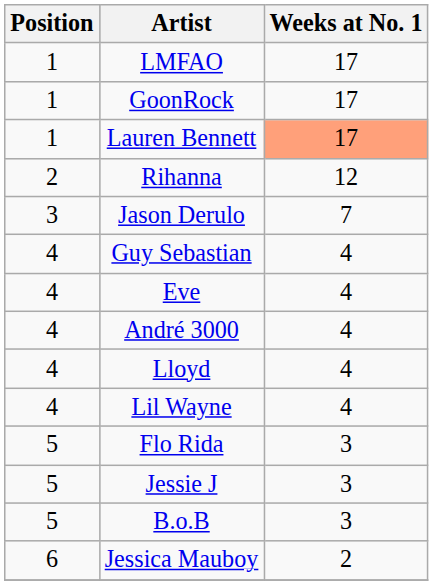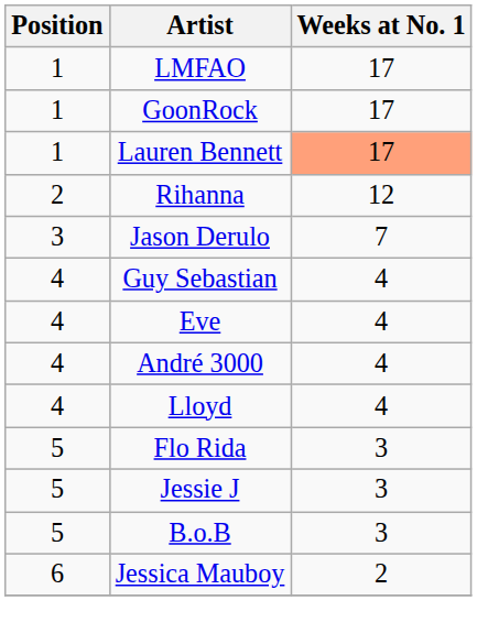 <table class="wikitable">
 <tr>
 <th style="text-align: center;">Position</th>
 <th style="text-align: center;">Artist</th>
 <th style="text-align: center;">Weeks at No. 1</th>
 </tr>
 <tr>
 <td style="text-align: center;">1</td>
 <td style="text-align: center;"><a href='#'>LMFAO</a></td>
 <td style="text-align: center;">17</td>
 </tr>
 <tr>
 <td style="text-align: center;">1</td>
 <td style="text-align: center;"><a href='#'>GoonRock</a></td>
 <td style="text-align: center;">17</td>
 </tr>
 <tr>
 <td style="text-align: center;">1</td>
 <td style="text-align: center;"><a href='#'>Lauren Bennett</a></td>
 <td style="background: lightsalmon; text-align: center;">17</td>
 </tr>
 <tr>
 <td style="text-align: center;">2</td>
 <td style="text-align: center;"><a href='#'>Rihanna</a></td>
 <td style="text-align: center;">12</td>
 </tr>
 <tr>
 <td style="text-align: center;">3</td>
 <td style="text-align: center;"><a href='#'>Jason Derulo</a></td>
 <td style="text-align: center;">7</td>
 </tr>
 <tr>
 <td style="text-align: center;">4</td>
 <td style="text-align: center;"><a href='#'>Guy Sebastian</a></td>
 <td style="text-align: center;">4</td>
 </tr>
 <tr>
 <td style="text-align: center;">4</td>
 <td style="text-align: center;"><a href='#'>Eve</a></td>
 <td style="text-align: center;">4</td>
 </tr>
 <tr>
 <td style="text-align: center;">4</td>
 <td style="text-align: center;"><a href='#'>André 3000</a></td>
 <td style="text-align: center;">4</td>
 </tr>
 <tr>
 <td style="text-align: center;">4</td>
 <td style="text-align: center;"><a href='#'>Lloyd</a></td>
 <td style="text-align: center;">4</td>
 </tr>
 <tr>
-<td style="text-align: center;">4</td>
-<td style="text-align: center;"><a href='#'>Lil Wayne</a></td>
-<td style="text-align: center;">4</td>
-</tr>
-<tr>
 <td style="text-align: center;">5</td>
 <td style="text-align: center;"><a href='#'>Flo Rida</a></td>
 <td style="text-align: center;">3</td>
 </tr>
 <tr>
 <td style="text-align: center;">5</td>
 <td style="text-align: center;"><a href='#'>Jessie J</a></td>
 <td style="text-align: center;">3</td>
 </tr>
 <tr>
 <td style="text-align: center;">5</td>
 <td style="text-align: center;"><a href='#'>B.o.B</a></td>
 <td style="text-align: center;">3</td>
 </tr>
 <tr>
 <td style="text-align: center;">6</td>
 <td style="text-align: center;"><a href='#'>Jessica Mauboy</a></td>
 <td style="text-align: center;">2</td>
 </tr>
 <tr>
 </tr>
 </table>
